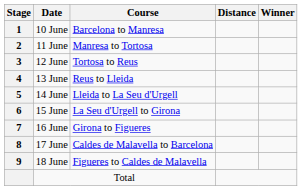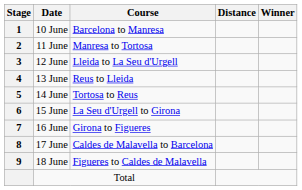 <table class="wikitable">
 <tr>
 <th scope="col">Stage</th>
 <th scope="col">Date</th>
 <th scope="col">Course</th>
 <th scope="col">Distance</th>
 <th scope="col">Winner</th>
 </tr>
 <tr>
 <th scope="row">1</th>
 <td style="text-align:right">10 June</td>
 <td><a href='#'>Barcelona</a> to <a href='#'>Manresa</a></td>
 <td style="text-align:center;"></td>
 <td></td>
 </tr>
 <tr>
 <th scope="row">2</th>
 <td style="text-align:right">11 June</td>
 <td><a href='#'>Manresa</a> to <a href='#'>Tortosa</a></td>
 <td style="text-align:center;"></td>
 <td></td>
 </tr>
 <tr>
 <th scope="row">3</th>
 <td style="text-align:right">12 June</td>
-<td><a href='#'>Tortosa</a> to <a href='#'>Reus</a></td>
+<td><a href='#'>Lleida</a> to <a href='#'>La Seu d'Urgell</a></td>
 <td style="text-align:center;"></td>
 <td></td>
 </tr>
 <tr>
 <th scope="row">4</th>
 <td style="text-align:right">13 June</td>
 <td><a href='#'>Reus</a> to <a href='#'>Lleida</a></td>
 <td style="text-align:center;"></td>
 <td></td>
 </tr>
 <tr>
 <th scope="row">5</th>
 <td style="text-align:right">14 June</td>
-<td><a href='#'>Lleida</a> to <a href='#'>La Seu d'Urgell</a></td>
+<td><a href='#'>Tortosa</a> to <a href='#'>Reus</a></td>
 <td style="text-align:center;"></td>
 <td></td>
 </tr>
 <tr>
 <th scope="row">6</th>
 <td style="text-align:right">15 June</td>
 <td><a href='#'>La Seu d'Urgell</a> to <a href='#'>Girona</a></td>
 <td style="text-align:center;"></td>
 <td></td>
 </tr>
 <tr>
 <th scope="row">7</th>
 <td style="text-align:right">16 June</td>
 <td><a href='#'>Girona</a> to <a href='#'>Figueres</a></td>
 <td style="text-align:center;"></td>
 <td></td>
 </tr>
 <tr>
 <th scope="row">8</th>
 <td style="text-align:right">17 June</td>
 <td><a href='#'>Caldes de Malavella</a> to <a href='#'>Barcelona</a></td>
 <td style="text-align:center;"></td>
 <td></td>
 </tr>
 <tr>
 <th scope="row">9</th>
 <td style="text-align:right">18 June</td>
 <td><a href='#'>Figueres</a> to <a href='#'>Caldes de Malavella</a></td>
 <td style="text-align:center;"></td>
 <td></td>
 </tr>
 <tr>
 <th scope="row"></th>
 <td colspan="2" style="text-align:center">Total</td>
 <td colspan="5" style="text-align:center"></td>
 </tr>
 </table>
